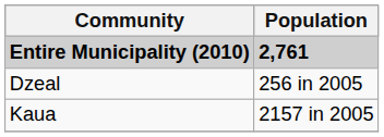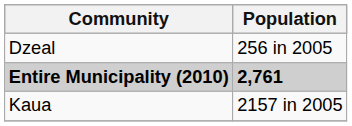 <table class="wikitable">
 <tr style="background:#111111; color:#111111;">
 <th><strong>Community</strong></th>
 <th><strong>Population</strong></th>
 </tr>
+<tr>
+<td>Dzeal</td>
+<td>256 in 2005</td>
+</tr>
 <tr style="background:#CFCFCF;">
 <td><strong>Entire Municipality (2010)</strong></td>
 <td><strong>2,761</strong></td>
-</tr>
-<tr>
-<td>Dzeal</td>
-<td>256 in 2005</td>
 </tr>
 <tr>
 <td>Kaua</td>
 <td>2157  in 2005</td>
 </tr>
 <tr>
 </tr>
 </table>
